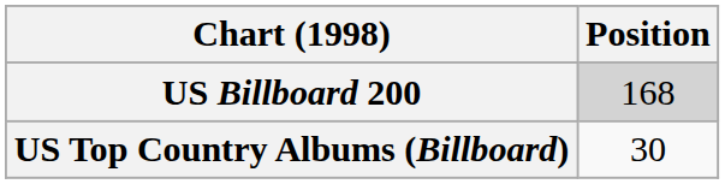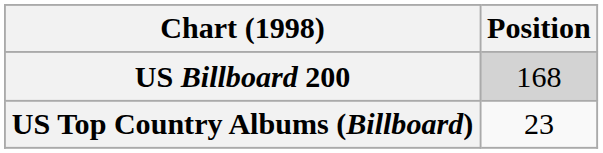 <table class="wikitable sortable plainrowheaders" style="text-align:center">
 <tr>
 <th scope="col">Chart (1998)</th>
 <th scope="col">Position</th>
 </tr>
 <tr>
 <th scope="row">US <em>Billboard</em> 200</th>
 <td style="background: lightgrey;">168</td>
 </tr>
 <tr>
 <th scope="row">US Top Country Albums (<em>Billboard</em>)</th>
-<td>30</td>
+<td>23</td>
 </tr>
 </table>
